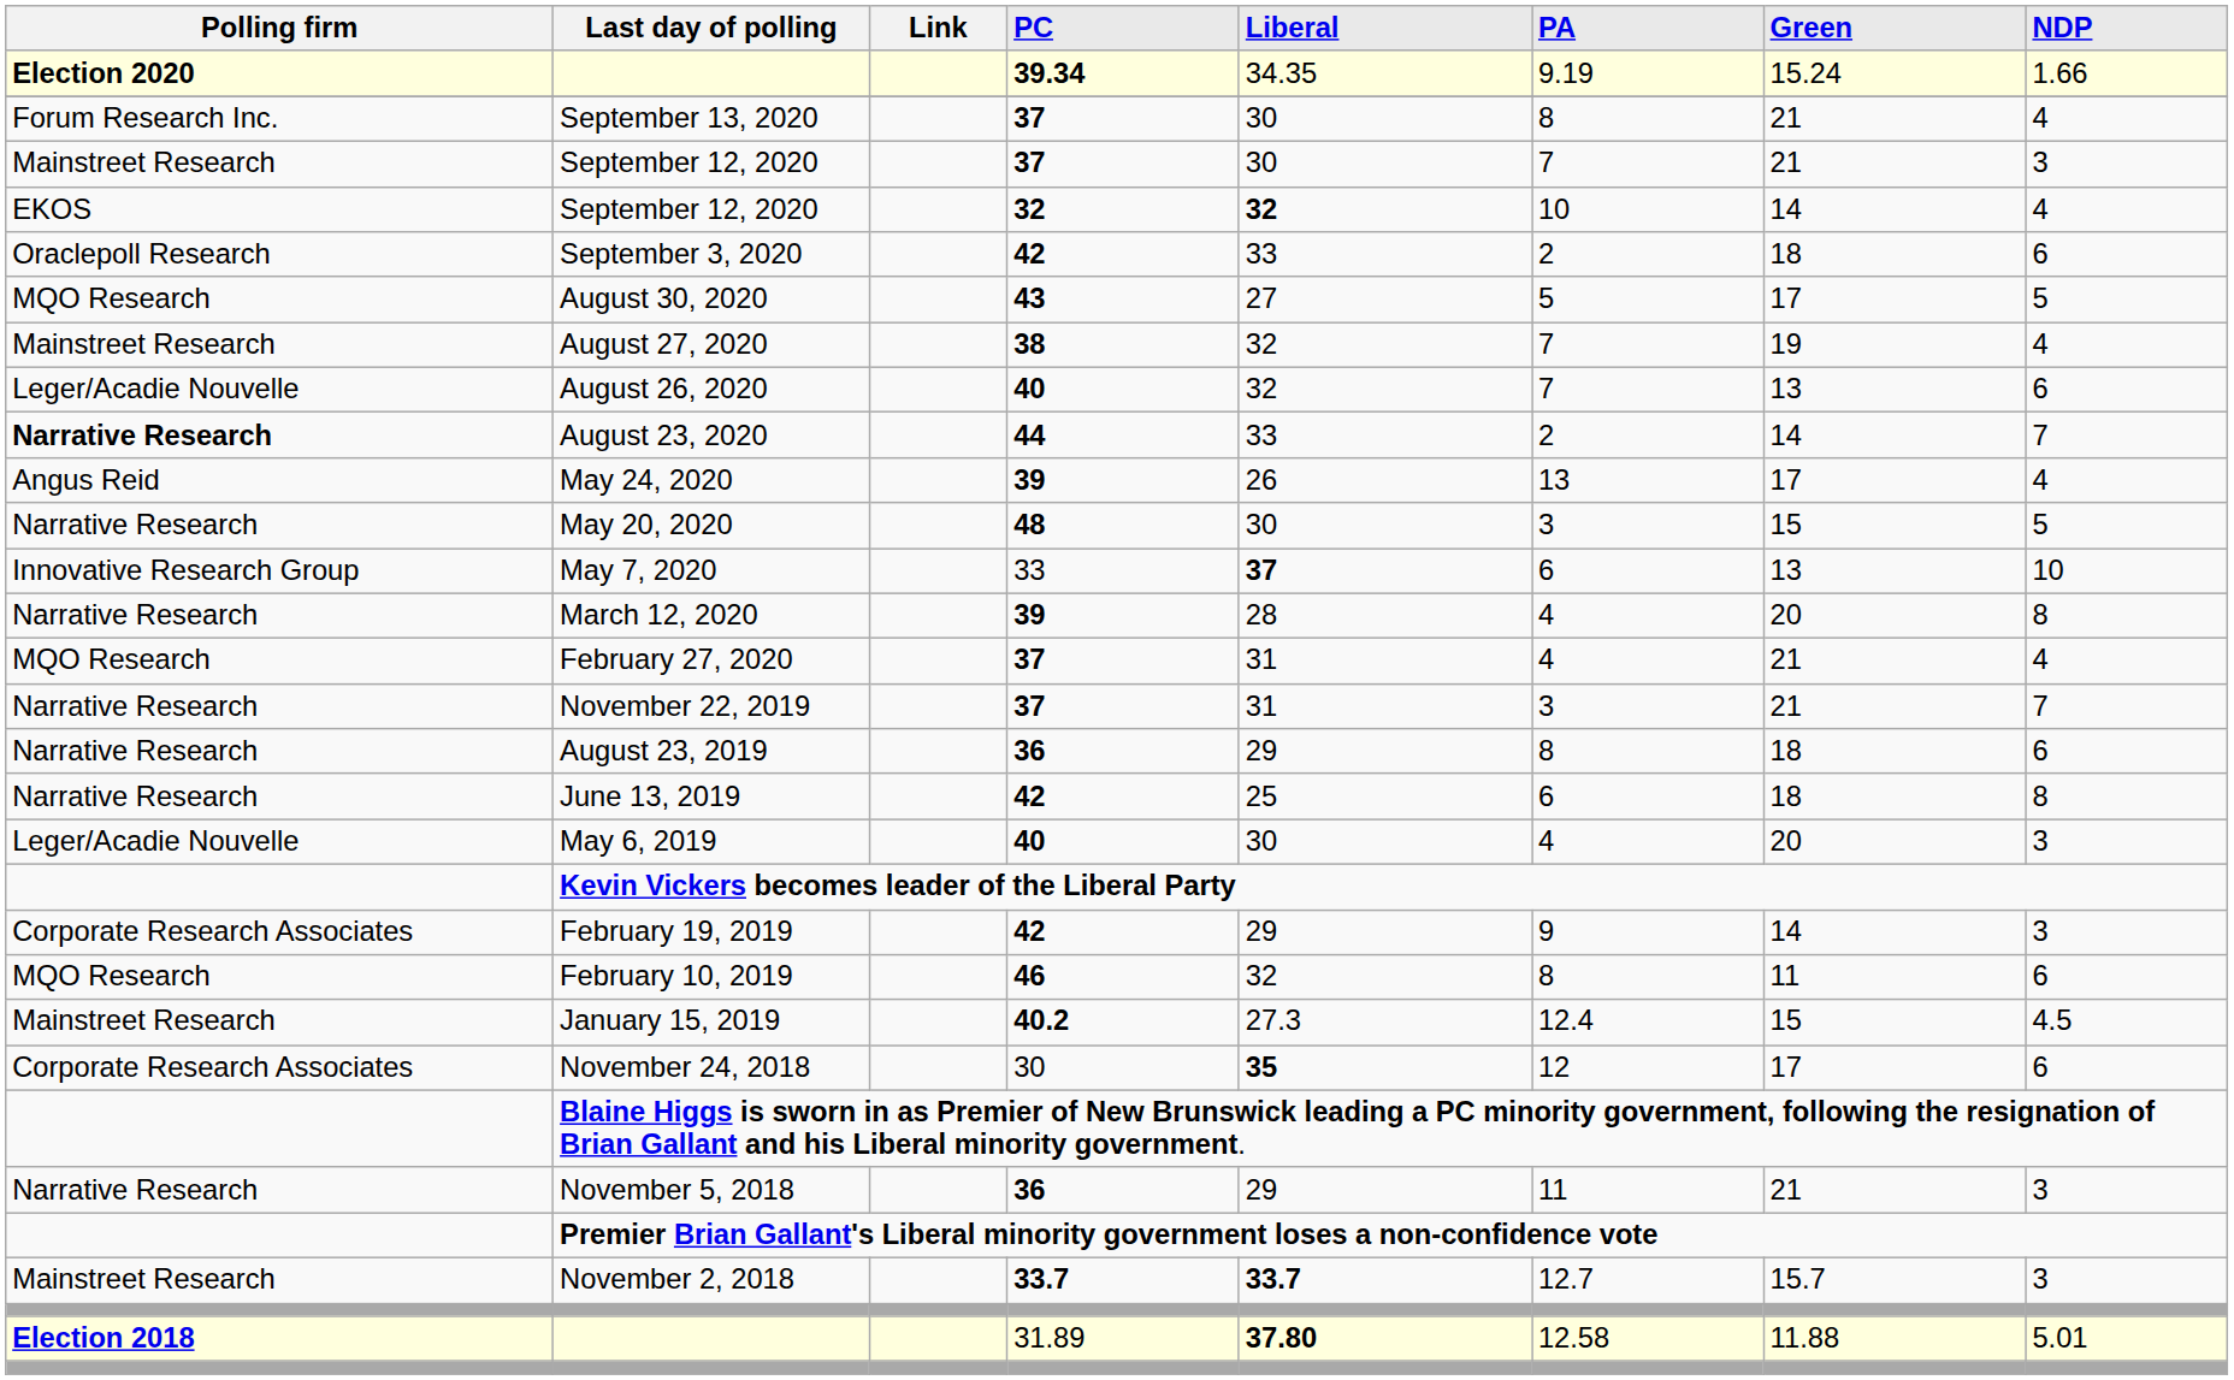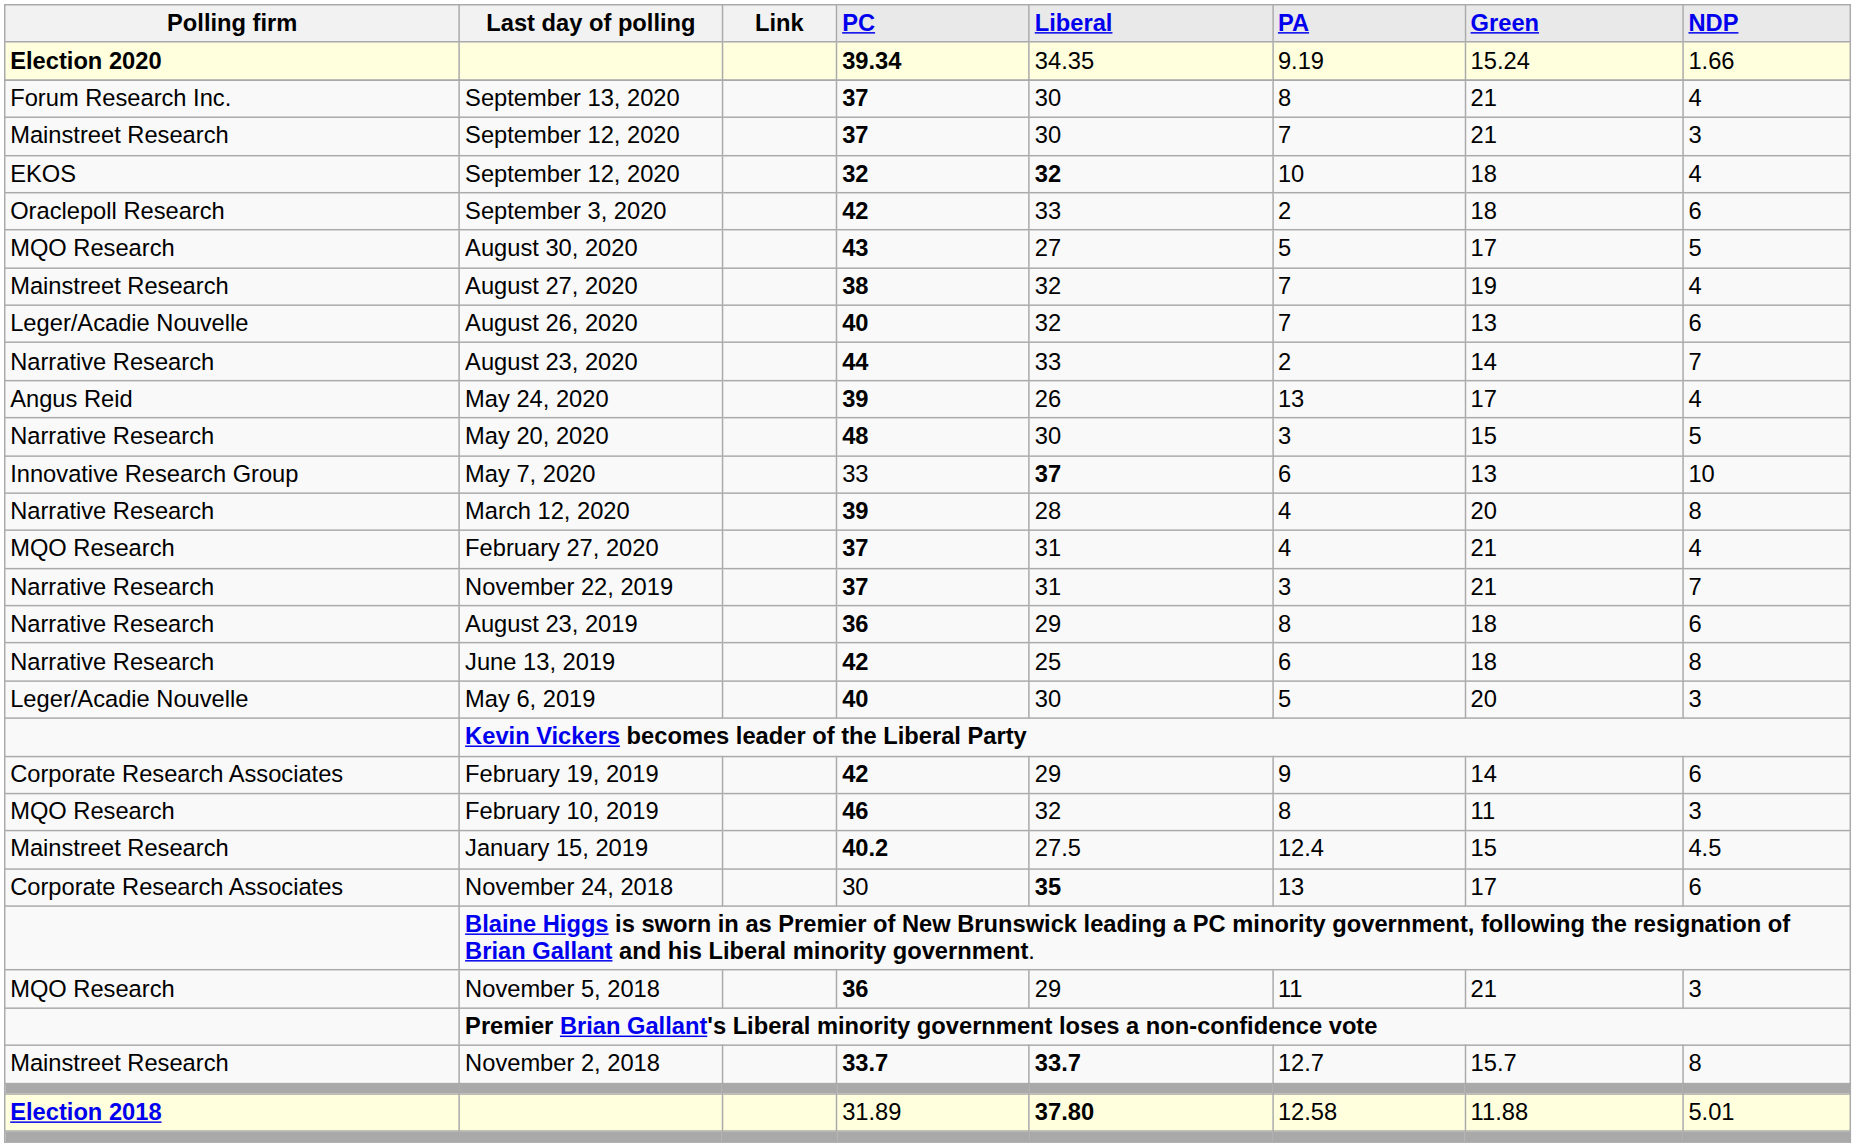 <table class="wikitable sortable">
 <tr style="background:#e9e9e9;">
 <th style="width: 300px">Polling firm</th>
 <th style="width: 170px">Last day of polling</th>
 <th style="width: 70px" class="unsortable">Link</th>
 <td><strong><a href='#'>PC</a></strong></td>
 <td><strong><a href='#'>Liberal</a></strong></td>
 <td><strong><a href='#'>PA</a></strong></td>
 <td><strong><a href='#'>Green</a></strong></td>
 <td><strong><a href='#'>NDP</a></strong></td>
 </tr>
 <tr>
 <td bgcolor="#FFFFDD"><strong>Election 2020</strong></td>
 <td bgcolor="#FFFFDD"></td>
 <td bgcolor="#FFFFDD"></td>
 <td bgcolor="#FFFFDD"><strong>39.34</strong></td>
 <td bgcolor="#FFFFDD">34.35</td>
 <td bgcolor="#FFFFDD">9.19</td>
 <td bgcolor="#FFFFDD">15.24</td>
 <td bgcolor="#FFFFDD">1.66</td>
 </tr>
 <tr style="background:Darkgrey;">
 </tr>
 <tr>
 <td>Forum Research Inc.</td>
 <td>September 13, 2020</td>
 <td></td>
 <td><strong>37</strong></td>
 <td>30</td>
 <td>8</td>
 <td>21</td>
 <td>4</td>
 </tr>
 <tr>
 <td>Mainstreet Research</td>
 <td>September 12, 2020</td>
 <td></td>
 <td><strong>37</strong></td>
 <td>30</td>
 <td>7</td>
 <td>21</td>
 <td>3</td>
 </tr>
 <tr>
 <td>EKOS</td>
 <td>September 12, 2020</td>
 <td></td>
 <td><strong>32</strong></td>
 <td><strong>32</strong></td>
 <td>10</td>
-<td>14</td>
+<td>18</td>
 <td>4</td>
 </tr>
 <tr>
 <td>Oraclepoll Research</td>
 <td>September 3, 2020</td>
 <td></td>
 <td><strong>42</strong></td>
 <td>33</td>
 <td>2</td>
 <td>18</td>
 <td>6</td>
 </tr>
 <tr>
 <td>MQO Research</td>
 <td>August 30, 2020</td>
 <td></td>
 <td><strong>43</strong></td>
 <td>27</td>
 <td>5</td>
 <td>17</td>
 <td>5</td>
 </tr>
 <tr>
 <td>Mainstreet Research</td>
 <td>August 27, 2020</td>
 <td></td>
 <td><strong>38</strong></td>
 <td>32</td>
 <td>7</td>
 <td>19</td>
 <td>4</td>
 </tr>
 <tr>
 <td>Leger/Acadie Nouvelle</td>
 <td>August 26, 2020</td>
 <td></td>
 <td><strong>40</strong></td>
 <td>32</td>
 <td>7</td>
 <td>13</td>
 <td>6</td>
 </tr>
 <tr>
-<td><strong>Narrative Research</strong></td>
+<td>Narrative Research</td>
 <td>August 23, 2020</td>
 <td></td>
 <td><strong>44</strong></td>
 <td>33</td>
 <td>2</td>
 <td>14</td>
 <td>7</td>
 </tr>
 <tr>
 <td>Angus Reid</td>
 <td>May 24, 2020</td>
 <td></td>
 <td><strong>39</strong></td>
 <td>26</td>
 <td>13</td>
 <td>17</td>
 <td>4</td>
 </tr>
 <tr>
 <td>Narrative Research</td>
 <td>May 20, 2020</td>
 <td></td>
 <td><strong>48</strong></td>
 <td>30</td>
 <td>3</td>
 <td>15</td>
 <td>5</td>
 </tr>
 <tr>
 <td>Innovative Research Group</td>
 <td>May 7, 2020</td>
 <td></td>
 <td>33</td>
 <td><strong>37</strong></td>
 <td>6</td>
 <td>13</td>
 <td>10</td>
 </tr>
 <tr>
 <td>Narrative Research</td>
 <td>March 12, 2020</td>
 <td></td>
 <td><strong>39</strong></td>
 <td>28</td>
 <td>4</td>
 <td>20</td>
 <td>8</td>
 </tr>
 <tr>
 <td>MQO Research</td>
 <td>February 27, 2020</td>
 <td></td>
 <td><strong>37</strong></td>
 <td>31</td>
 <td>4</td>
 <td>21</td>
 <td>4</td>
 </tr>
 <tr>
 <td>Narrative Research</td>
 <td>November 22, 2019</td>
 <td></td>
 <td><strong>37</strong></td>
 <td>31</td>
 <td>3</td>
 <td>21</td>
 <td>7</td>
 </tr>
 <tr>
 <td>Narrative Research</td>
 <td>August 23, 2019</td>
 <td></td>
 <td><strong>36</strong></td>
 <td>29</td>
 <td>8</td>
 <td>18</td>
 <td>6</td>
 </tr>
 <tr>
 <td>Narrative Research</td>
 <td>June 13, 2019</td>
 <td></td>
 <td><strong>42</strong></td>
 <td>25</td>
 <td>6</td>
 <td>18</td>
 <td>8</td>
 </tr>
 <tr>
 <td>Leger/Acadie Nouvelle</td>
 <td>May 6, 2019</td>
 <td></td>
 <td><strong>40</strong></td>
 <td>30</td>
-<td>4</td>
+<td>5</td>
 <td>20</td>
 <td>3</td>
 </tr>
 <tr>
 <td></td>
 <td colspan="11"><strong><a href='#'>Kevin Vickers</a></strong> <strong>becomes leader of the Liberal Party</strong></td>
 </tr>
 <tr>
 <td>Corporate Research Associates</td>
 <td>February 19, 2019</td>
 <td></td>
 <td><strong>42</strong></td>
 <td>29</td>
 <td>9</td>
 <td>14</td>
-<td>3</td>
+<td>6</td>
 </tr>
 <tr>
 <td>MQO Research</td>
 <td>February 10, 2019</td>
 <td></td>
 <td><strong>46</strong></td>
 <td>32</td>
 <td>8</td>
 <td>11</td>
-<td>6</td>
+<td>3</td>
 </tr>
 <tr>
 <td>Mainstreet Research</td>
 <td>January 15, 2019</td>
 <td></td>
 <td><strong>40.2</strong></td>
-<td>27.3</td>
+<td>27.5</td>
 <td>12.4</td>
 <td>15</td>
 <td>4.5</td>
 </tr>
 <tr>
 <td>Corporate Research Associates</td>
 <td>November 24, 2018</td>
 <td> </td>
 <td>30</td>
 <td><strong>35</strong></td>
-<td>12</td>
+<td>13</td>
 <td>17</td>
 <td>6</td>
 </tr>
 <tr>
 <td></td>
 <td colspan="11"><strong><a href='#'>Blaine Higgs</a> is sworn in as Premier of New Brunswick leading a PC minority government, following the resignation of <a href='#'>Brian Gallant</a> and his Liberal minority government</strong>.</td>
 </tr>
 <tr>
-<td>Narrative Research</td>
+<td>MQO Research</td>
 <td>November 5, 2018</td>
 <td></td>
 <td><strong>36</strong></td>
 <td>29</td>
 <td>11</td>
 <td>21</td>
 <td>3</td>
 </tr>
 <tr>
 <td></td>
 <td colspan="11"><strong>Premier <a href='#'>Brian Gallant</a>'s Liberal minority government loses a non-confidence vote</strong></td>
 </tr>
 <tr>
 <td>Mainstreet Research</td>
 <td>November 2, 2018</td>
 <td></td>
 <td><strong>33.7</strong></td>
 <td><strong>33.7</strong></td>
 <td>12.7</td>
 <td>15.7</td>
-<td>3</td>
+<td>8</td>
 </tr>
 <tr style="background:Darkgrey;">
 <td></td>
 <td></td>
 <td></td>
 <td></td>
 <td></td>
 <td></td>
 <td></td>
 <td></td>
 </tr>
 <tr>
 <td bgcolor="#FFFFDD"><a href='#'><strong>Election 2018</strong></a></td>
 <td bgcolor="#FFFFDD"></td>
 <td bgcolor="#FFFFDD"></td>
 <td bgcolor="#FFFFDD">31.89</td>
 <td bgcolor="#FFFFDD"><strong>37.80</strong></td>
 <td bgcolor="#FFFFDD">12.58</td>
 <td bgcolor="#FFFFDD">11.88</td>
 <td bgcolor="#FFFFDD">5.01</td>
 </tr>
 <tr style="background:Darkgrey;">
 <td></td>
 <td></td>
 <td></td>
 <td></td>
 <td></td>
 <td></td>
 <td></td>
 <td></td>
 </tr>
 </table>
